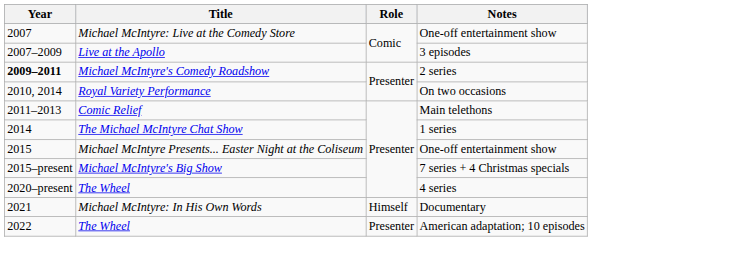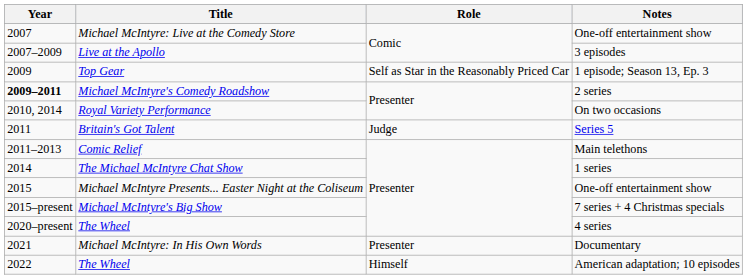 <table class="wikitable">
 <tr style="background:#b0c4de; text-align:center;">
 <th>Year</th>
 <th>Title</th>
 <th>Role</th>
 <th>Notes</th>
 </tr>
 <tr>
 <td>2007</td>
 <td><em>Michael McIntyre: Live at the Comedy Store</em></td>
 <td rowspan="2">Comic</td>
 <td>One-off entertainment show</td>
 </tr>
 <tr>
 <td>2007–2009</td>
 <td><em><a href='#'>Live at the Apollo</a></em></td>
 <td>3 episodes</td>
 </tr>
 <tr>
+<td>2009</td>
+<td><a href='#'><em>Top Gear</em></a></td>
+<td>Self as Star in the Reasonably Priced Car</td>
+<td>1 episode; Season 13, Ep. 3</td>
+</tr>
+<tr>
 <td><strong>2009–2011</strong></td>
 <td><em><a href='#'>Michael McIntyre's Comedy Roadshow</a></em></td>
 <td rowspan="2">Presenter</td>
 <td>2 series</td>
 </tr>
 <tr>
 <td>2010, 2014</td>
 <td><em><a href='#'>Royal Variety Performance</a></em></td>
 <td>On two occasions</td>
+</tr>
+<tr>
+<td>2011</td>
+<td><em><a href='#'>Britain's Got Talent</a></em></td>
+<td>Judge</td>
+<td><a href='#'>Series 5</a></td>
 </tr>
 <tr>
 <td>2011–2013</td>
 <td><em><a href='#'>Comic Relief</a></em></td>
 <td rowspan="5">Presenter</td>
 <td>Main telethons</td>
 </tr>
 <tr>
 <td>2014</td>
 <td><em><a href='#'>The Michael McIntyre Chat Show</a></em></td>
 <td>1 series</td>
 </tr>
 <tr>
 <td>2015</td>
 <td><em>Michael McIntyre Presents... Easter Night at the Coliseum</em></td>
 <td>One-off entertainment show</td>
 </tr>
 <tr>
 <td>2015–present</td>
 <td><em><a href='#'>Michael McIntyre's Big Show</a></em></td>
 <td>7 series + 4 Christmas specials</td>
 </tr>
 <tr>
 <td>2020–present</td>
 <td><em><a href='#'>The Wheel</a></em></td>
 <td>4 series</td>
 </tr>
 <tr>
 <td>2021</td>
 <td><em>Michael McIntyre: In His Own Words</em></td>
-<td>Himself</td>
+<td>Presenter</td>
 <td>Documentary</td>
 </tr>
 <tr>
 <td>2022</td>
 <td><em><a href='#'>The Wheel</a></em></td>
-<td>Presenter</td>
+<td>Himself</td>
 <td>American adaptation; 10 episodes</td>
 </tr>
 </table>
